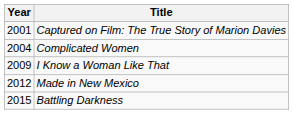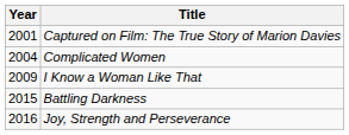 <table class="wikitable sortable">
 <tr>
 <th>Year</th>
 <th>Title</th>
 </tr>
 <tr>
 <td>2001</td>
 <td><em>Captured on Film: The True Story of Marion Davies</em></td>
 </tr>
 <tr>
 <td>2004</td>
 <td><em>Complicated Women</em></td>
 </tr>
 <tr>
 <td>2009</td>
 <td><em>I Know a Woman Like That</em></td>
 </tr>
 <tr>
-<td>2012</td>
-<td><em>Made in New Mexico</em></td>
-</tr>
-<tr>
 <td>2015</td>
 <td><em>Battling Darkness</em></td>
 </tr>
+<tr>
+<td>2016</td>
+<td><em>Joy, Strength and Perseverance</em></td>
+</tr>
 </table>
